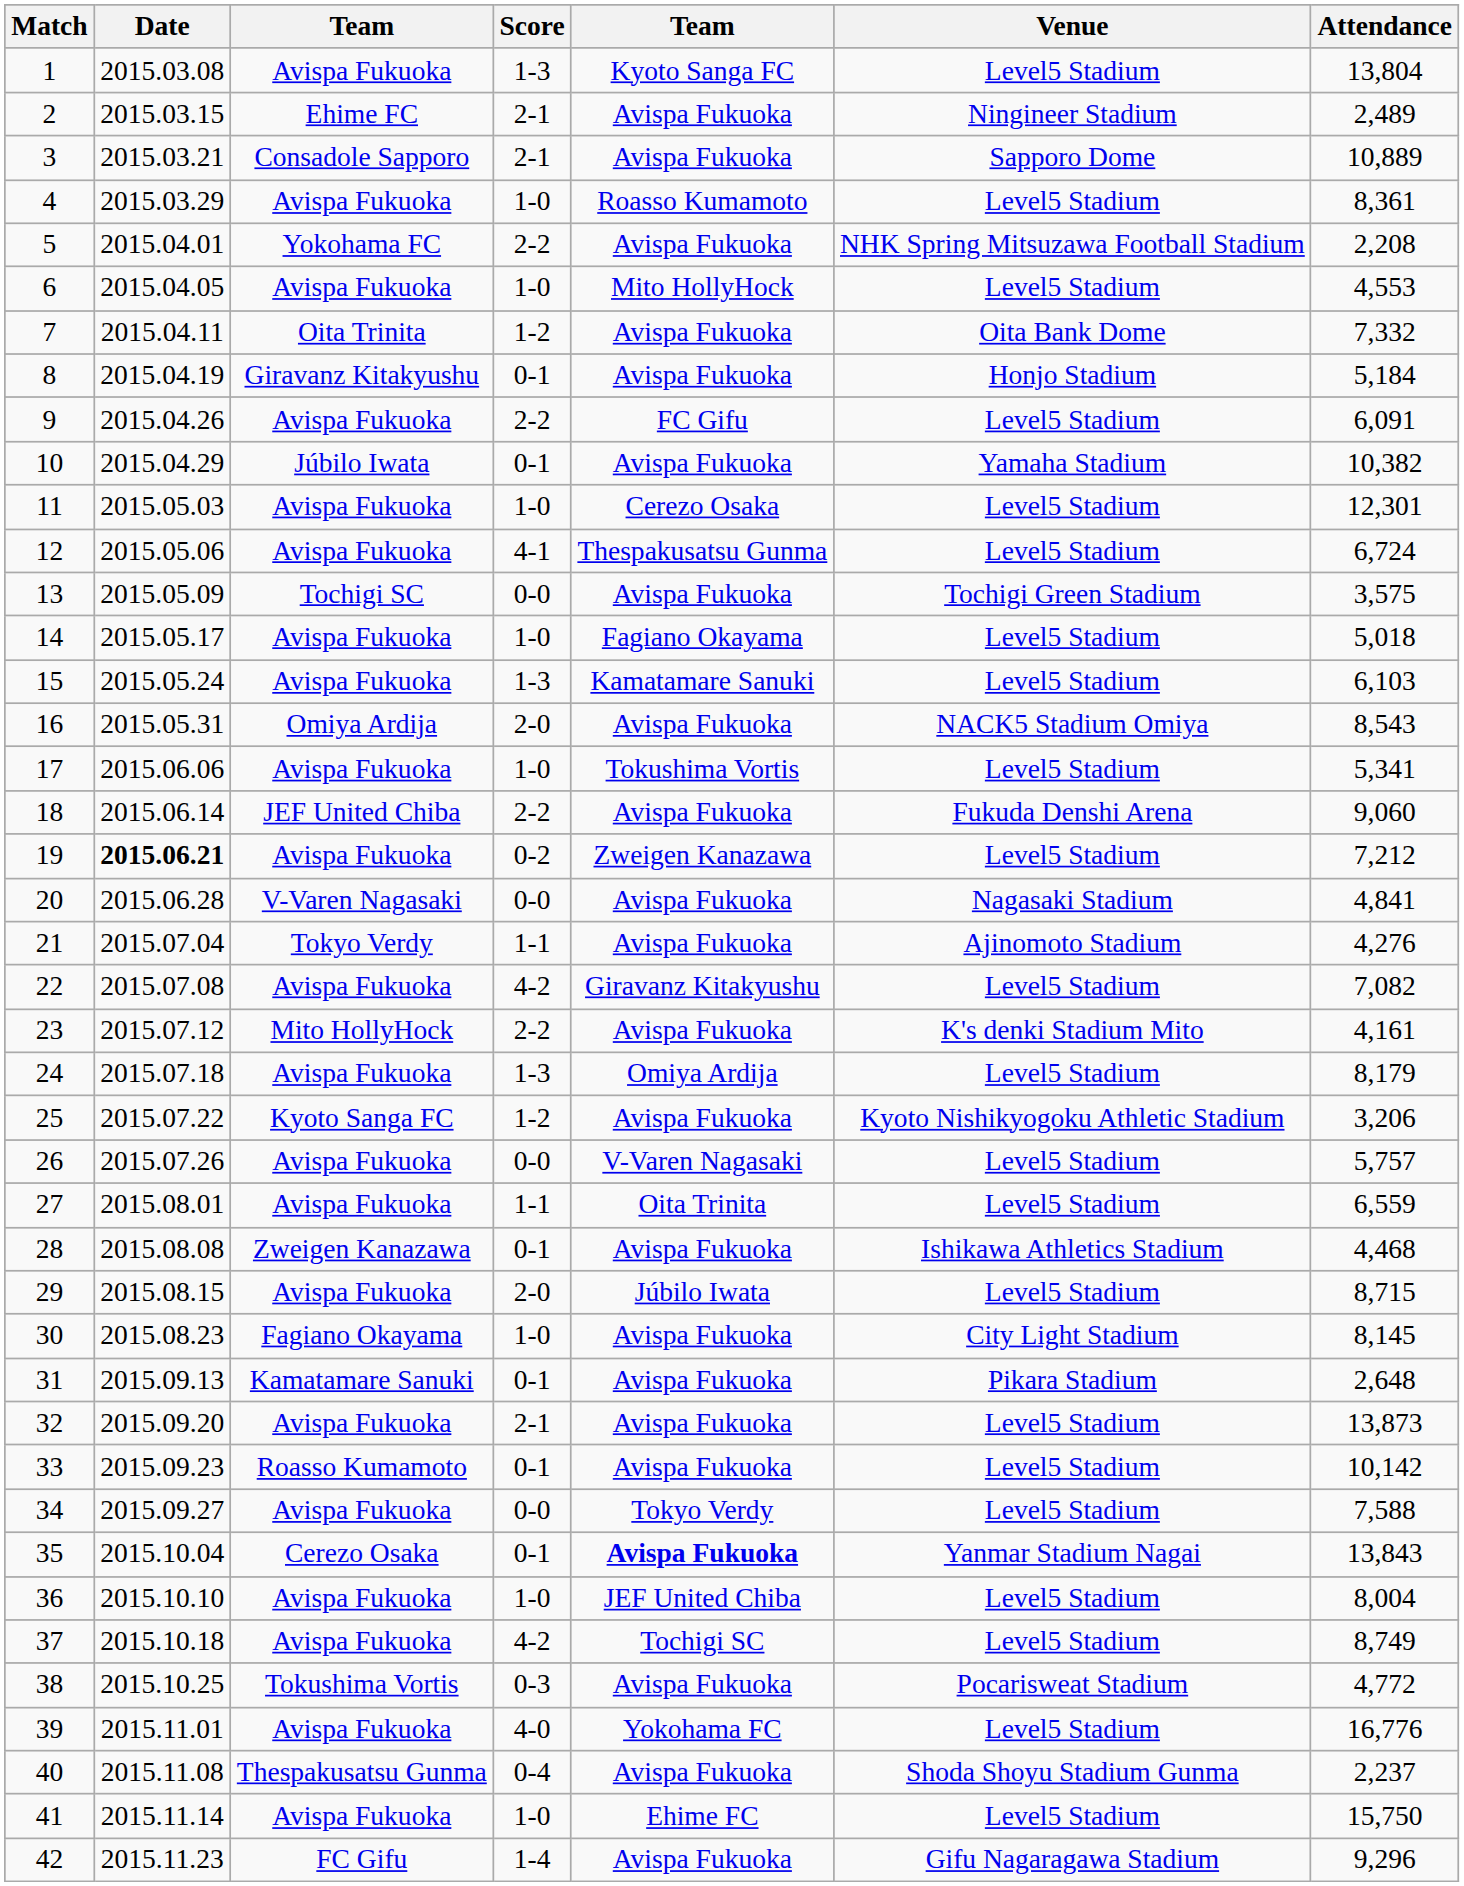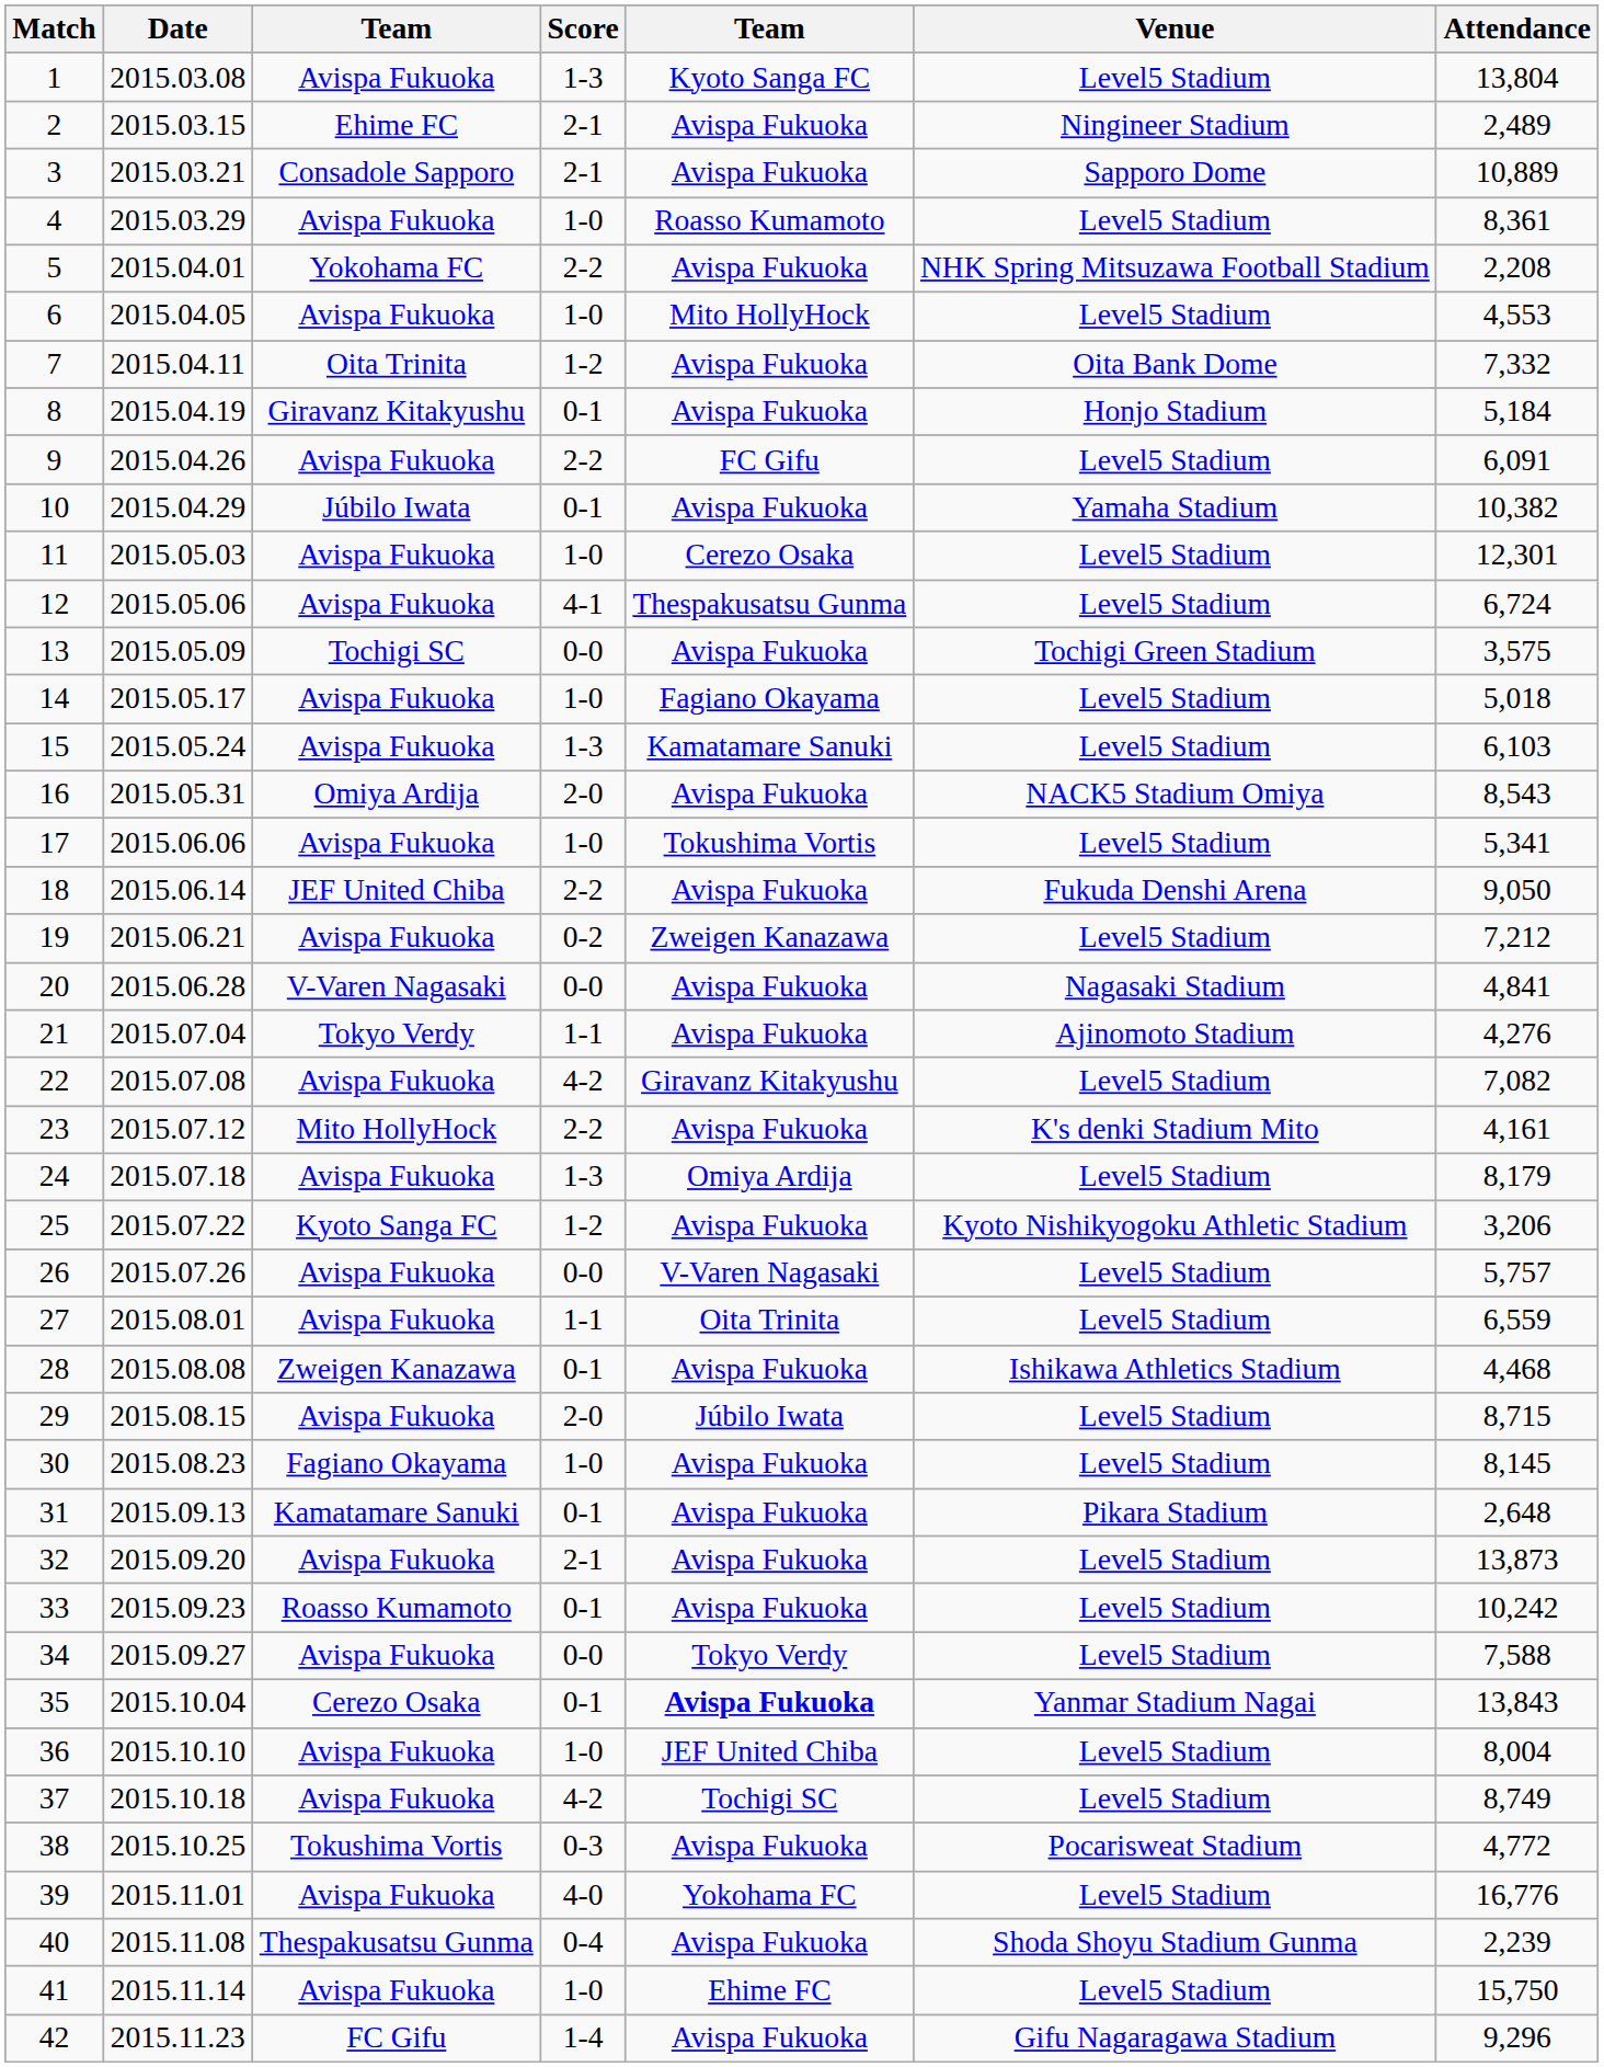 <table class="wikitable" style="text-align:center;">
 <tr>
 <th>Match</th>
 <th>Date</th>
 <th>Team</th>
 <th>Score</th>
 <th>Team</th>
 <th>Venue</th>
 <th>Attendance</th>
 </tr>
 <tr>
 <td>1</td>
 <td>2015.03.08</td>
 <td><a href='#'>Avispa Fukuoka</a></td>
 <td>1-3</td>
 <td><a href='#'>Kyoto Sanga FC</a></td>
 <td><a href='#'>Level5 Stadium</a></td>
 <td>13,804</td>
 </tr>
 <tr>
 <td>2</td>
 <td>2015.03.15</td>
 <td><a href='#'>Ehime FC</a></td>
 <td>2-1</td>
 <td><a href='#'>Avispa Fukuoka</a></td>
 <td><a href='#'>Ningineer Stadium</a></td>
 <td>2,489</td>
 </tr>
 <tr>
 <td>3</td>
 <td>2015.03.21</td>
 <td><a href='#'>Consadole Sapporo</a></td>
 <td>2-1</td>
 <td><a href='#'>Avispa Fukuoka</a></td>
 <td><a href='#'>Sapporo Dome</a></td>
 <td>10,889</td>
 </tr>
 <tr>
 <td>4</td>
 <td>2015.03.29</td>
 <td><a href='#'>Avispa Fukuoka</a></td>
 <td>1-0</td>
 <td><a href='#'>Roasso Kumamoto</a></td>
 <td><a href='#'>Level5 Stadium</a></td>
 <td>8,361</td>
 </tr>
 <tr>
 <td>5</td>
 <td>2015.04.01</td>
 <td><a href='#'>Yokohama FC</a></td>
 <td>2-2</td>
 <td><a href='#'>Avispa Fukuoka</a></td>
 <td><a href='#'>NHK Spring Mitsuzawa Football Stadium</a></td>
 <td>2,208</td>
 </tr>
 <tr>
 <td>6</td>
 <td>2015.04.05</td>
 <td><a href='#'>Avispa Fukuoka</a></td>
 <td>1-0</td>
 <td><a href='#'>Mito HollyHock</a></td>
 <td><a href='#'>Level5 Stadium</a></td>
 <td>4,553</td>
 </tr>
 <tr>
 <td>7</td>
 <td>2015.04.11</td>
 <td><a href='#'>Oita Trinita</a></td>
 <td>1-2</td>
 <td><a href='#'>Avispa Fukuoka</a></td>
 <td><a href='#'>Oita Bank Dome</a></td>
 <td>7,332</td>
 </tr>
 <tr>
 <td>8</td>
 <td>2015.04.19</td>
 <td><a href='#'>Giravanz Kitakyushu</a></td>
 <td>0-1</td>
 <td><a href='#'>Avispa Fukuoka</a></td>
 <td><a href='#'>Honjo Stadium</a></td>
 <td>5,184</td>
 </tr>
 <tr>
 <td>9</td>
 <td>2015.04.26</td>
 <td><a href='#'>Avispa Fukuoka</a></td>
 <td>2-2</td>
 <td><a href='#'>FC Gifu</a></td>
 <td><a href='#'>Level5 Stadium</a></td>
 <td>6,091</td>
 </tr>
 <tr>
 <td>10</td>
 <td>2015.04.29</td>
 <td><a href='#'>Júbilo Iwata</a></td>
 <td>0-1</td>
 <td><a href='#'>Avispa Fukuoka</a></td>
 <td><a href='#'>Yamaha Stadium</a></td>
 <td>10,382</td>
 </tr>
 <tr>
 <td>11</td>
 <td>2015.05.03</td>
 <td><a href='#'>Avispa Fukuoka</a></td>
 <td>1-0</td>
 <td><a href='#'>Cerezo Osaka</a></td>
 <td><a href='#'>Level5 Stadium</a></td>
 <td>12,301</td>
 </tr>
 <tr>
 <td>12</td>
 <td>2015.05.06</td>
 <td><a href='#'>Avispa Fukuoka</a></td>
 <td>4-1</td>
 <td><a href='#'>Thespakusatsu Gunma</a></td>
 <td><a href='#'>Level5 Stadium</a></td>
 <td>6,724</td>
 </tr>
 <tr>
 <td>13</td>
 <td>2015.05.09</td>
 <td><a href='#'>Tochigi SC</a></td>
 <td>0-0</td>
 <td><a href='#'>Avispa Fukuoka</a></td>
 <td><a href='#'>Tochigi Green Stadium</a></td>
 <td>3,575</td>
 </tr>
 <tr>
 <td>14</td>
 <td>2015.05.17</td>
 <td><a href='#'>Avispa Fukuoka</a></td>
 <td>1-0</td>
 <td><a href='#'>Fagiano Okayama</a></td>
 <td><a href='#'>Level5 Stadium</a></td>
 <td>5,018</td>
 </tr>
 <tr>
 <td>15</td>
 <td>2015.05.24</td>
 <td><a href='#'>Avispa Fukuoka</a></td>
 <td>1-3</td>
 <td><a href='#'>Kamatamare Sanuki</a></td>
 <td><a href='#'>Level5 Stadium</a></td>
 <td>6,103</td>
 </tr>
 <tr>
 <td>16</td>
 <td>2015.05.31</td>
 <td><a href='#'>Omiya Ardija</a></td>
 <td>2-0</td>
 <td><a href='#'>Avispa Fukuoka</a></td>
 <td><a href='#'>NACK5 Stadium Omiya</a></td>
 <td>8,543</td>
 </tr>
 <tr>
 <td>17</td>
 <td>2015.06.06</td>
 <td><a href='#'>Avispa Fukuoka</a></td>
 <td>1-0</td>
 <td><a href='#'>Tokushima Vortis</a></td>
 <td><a href='#'>Level5 Stadium</a></td>
 <td>5,341</td>
 </tr>
 <tr>
 <td>18</td>
 <td>2015.06.14</td>
 <td><a href='#'>JEF United Chiba</a></td>
 <td>2-2</td>
 <td><a href='#'>Avispa Fukuoka</a></td>
 <td><a href='#'>Fukuda Denshi Arena</a></td>
-<td>9,060</td>
+<td>9,050</td>
 </tr>
 <tr>
 <td>19</td>
-<td><strong>2015.06.21</strong></td>
+<td>2015.06.21</td>
 <td><a href='#'>Avispa Fukuoka</a></td>
 <td>0-2</td>
 <td><a href='#'>Zweigen Kanazawa</a></td>
 <td><a href='#'>Level5 Stadium</a></td>
 <td>7,212</td>
 </tr>
 <tr>
 <td>20</td>
 <td>2015.06.28</td>
 <td><a href='#'>V-Varen Nagasaki</a></td>
 <td>0-0</td>
 <td><a href='#'>Avispa Fukuoka</a></td>
 <td><a href='#'>Nagasaki Stadium</a></td>
 <td>4,841</td>
 </tr>
 <tr>
 <td>21</td>
 <td>2015.07.04</td>
 <td><a href='#'>Tokyo Verdy</a></td>
 <td>1-1</td>
 <td><a href='#'>Avispa Fukuoka</a></td>
 <td><a href='#'>Ajinomoto Stadium</a></td>
 <td>4,276</td>
 </tr>
 <tr>
 <td>22</td>
 <td>2015.07.08</td>
 <td><a href='#'>Avispa Fukuoka</a></td>
 <td>4-2</td>
 <td><a href='#'>Giravanz Kitakyushu</a></td>
 <td><a href='#'>Level5 Stadium</a></td>
 <td>7,082</td>
 </tr>
 <tr>
 <td>23</td>
 <td>2015.07.12</td>
 <td><a href='#'>Mito HollyHock</a></td>
 <td>2-2</td>
 <td><a href='#'>Avispa Fukuoka</a></td>
 <td><a href='#'>K's denki Stadium Mito</a></td>
 <td>4,161</td>
 </tr>
 <tr>
 <td>24</td>
 <td>2015.07.18</td>
 <td><a href='#'>Avispa Fukuoka</a></td>
 <td>1-3</td>
 <td><a href='#'>Omiya Ardija</a></td>
 <td><a href='#'>Level5 Stadium</a></td>
 <td>8,179</td>
 </tr>
 <tr>
 <td>25</td>
 <td>2015.07.22</td>
 <td><a href='#'>Kyoto Sanga FC</a></td>
 <td>1-2</td>
 <td><a href='#'>Avispa Fukuoka</a></td>
 <td><a href='#'>Kyoto Nishikyogoku Athletic Stadium</a></td>
 <td>3,206</td>
 </tr>
 <tr>
 <td>26</td>
 <td>2015.07.26</td>
 <td><a href='#'>Avispa Fukuoka</a></td>
 <td>0-0</td>
 <td><a href='#'>V-Varen Nagasaki</a></td>
 <td><a href='#'>Level5 Stadium</a></td>
 <td>5,757</td>
 </tr>
 <tr>
 <td>27</td>
 <td>2015.08.01</td>
 <td><a href='#'>Avispa Fukuoka</a></td>
 <td>1-1</td>
 <td><a href='#'>Oita Trinita</a></td>
 <td><a href='#'>Level5 Stadium</a></td>
 <td>6,559</td>
 </tr>
 <tr>
 <td>28</td>
 <td>2015.08.08</td>
 <td><a href='#'>Zweigen Kanazawa</a></td>
 <td>0-1</td>
 <td><a href='#'>Avispa Fukuoka</a></td>
 <td><a href='#'>Ishikawa Athletics Stadium</a></td>
 <td>4,468</td>
 </tr>
 <tr>
 <td>29</td>
 <td>2015.08.15</td>
 <td><a href='#'>Avispa Fukuoka</a></td>
 <td>2-0</td>
 <td><a href='#'>Júbilo Iwata</a></td>
 <td><a href='#'>Level5 Stadium</a></td>
 <td>8,715</td>
 </tr>
 <tr>
 <td>30</td>
 <td>2015.08.23</td>
 <td><a href='#'>Fagiano Okayama</a></td>
 <td>1-0</td>
 <td><a href='#'>Avispa Fukuoka</a></td>
-<td><a href='#'>City Light Stadium</a></td>
+<td><a href='#'>Level5 Stadium</a></td>
 <td>8,145</td>
 </tr>
 <tr>
 <td>31</td>
 <td>2015.09.13</td>
 <td><a href='#'>Kamatamare Sanuki</a></td>
 <td>0-1</td>
 <td><a href='#'>Avispa Fukuoka</a></td>
 <td><a href='#'>Pikara Stadium</a></td>
 <td>2,648</td>
 </tr>
 <tr>
 <td>32</td>
 <td>2015.09.20</td>
 <td><a href='#'>Avispa Fukuoka</a></td>
 <td>2-1</td>
 <td><a href='#'>Avispa Fukuoka</a></td>
 <td><a href='#'>Level5 Stadium</a></td>
 <td>13,873</td>
 </tr>
 <tr>
 <td>33</td>
 <td>2015.09.23</td>
 <td><a href='#'>Roasso Kumamoto</a></td>
 <td>0-1</td>
 <td><a href='#'>Avispa Fukuoka</a></td>
 <td><a href='#'>Level5 Stadium</a></td>
-<td>10,142</td>
+<td>10,242</td>
 </tr>
 <tr>
 <td>34</td>
 <td>2015.09.27</td>
 <td><a href='#'>Avispa Fukuoka</a></td>
 <td>0-0</td>
 <td><a href='#'>Tokyo Verdy</a></td>
 <td><a href='#'>Level5 Stadium</a></td>
 <td>7,588</td>
 </tr>
 <tr>
 <td>35</td>
 <td>2015.10.04</td>
 <td><a href='#'>Cerezo Osaka</a></td>
 <td>0-1</td>
 <td><strong><a href='#'>Avispa Fukuoka</a></strong></td>
 <td><a href='#'>Yanmar Stadium Nagai</a></td>
 <td>13,843</td>
 </tr>
 <tr>
 <td>36</td>
 <td>2015.10.10</td>
 <td><a href='#'>Avispa Fukuoka</a></td>
 <td>1-0</td>
 <td><a href='#'>JEF United Chiba</a></td>
 <td><a href='#'>Level5 Stadium</a></td>
 <td>8,004</td>
 </tr>
 <tr>
 <td>37</td>
 <td>2015.10.18</td>
 <td><a href='#'>Avispa Fukuoka</a></td>
 <td>4-2</td>
 <td><a href='#'>Tochigi SC</a></td>
 <td><a href='#'>Level5 Stadium</a></td>
 <td>8,749</td>
 </tr>
 <tr>
 <td>38</td>
 <td>2015.10.25</td>
 <td><a href='#'>Tokushima Vortis</a></td>
 <td>0-3</td>
 <td><a href='#'>Avispa Fukuoka</a></td>
 <td><a href='#'>Pocarisweat Stadium</a></td>
 <td>4,772</td>
 </tr>
 <tr>
 <td>39</td>
 <td>2015.11.01</td>
 <td><a href='#'>Avispa Fukuoka</a></td>
 <td>4-0</td>
 <td><a href='#'>Yokohama FC</a></td>
 <td><a href='#'>Level5 Stadium</a></td>
 <td>16,776</td>
 </tr>
 <tr>
 <td>40</td>
 <td>2015.11.08</td>
 <td><a href='#'>Thespakusatsu Gunma</a></td>
 <td>0-4</td>
 <td><a href='#'>Avispa Fukuoka</a></td>
 <td><a href='#'>Shoda Shoyu Stadium Gunma</a></td>
-<td>2,237</td>
+<td>2,239</td>
 </tr>
 <tr>
 <td>41</td>
 <td>2015.11.14</td>
 <td><a href='#'>Avispa Fukuoka</a></td>
 <td>1-0</td>
 <td><a href='#'>Ehime FC</a></td>
 <td><a href='#'>Level5 Stadium</a></td>
 <td>15,750</td>
 </tr>
 <tr>
 <td>42</td>
 <td>2015.11.23</td>
 <td><a href='#'>FC Gifu</a></td>
 <td>1-4</td>
 <td><a href='#'>Avispa Fukuoka</a></td>
 <td><a href='#'>Gifu Nagaragawa Stadium</a></td>
 <td>9,296</td>
 </tr>
 </table>
